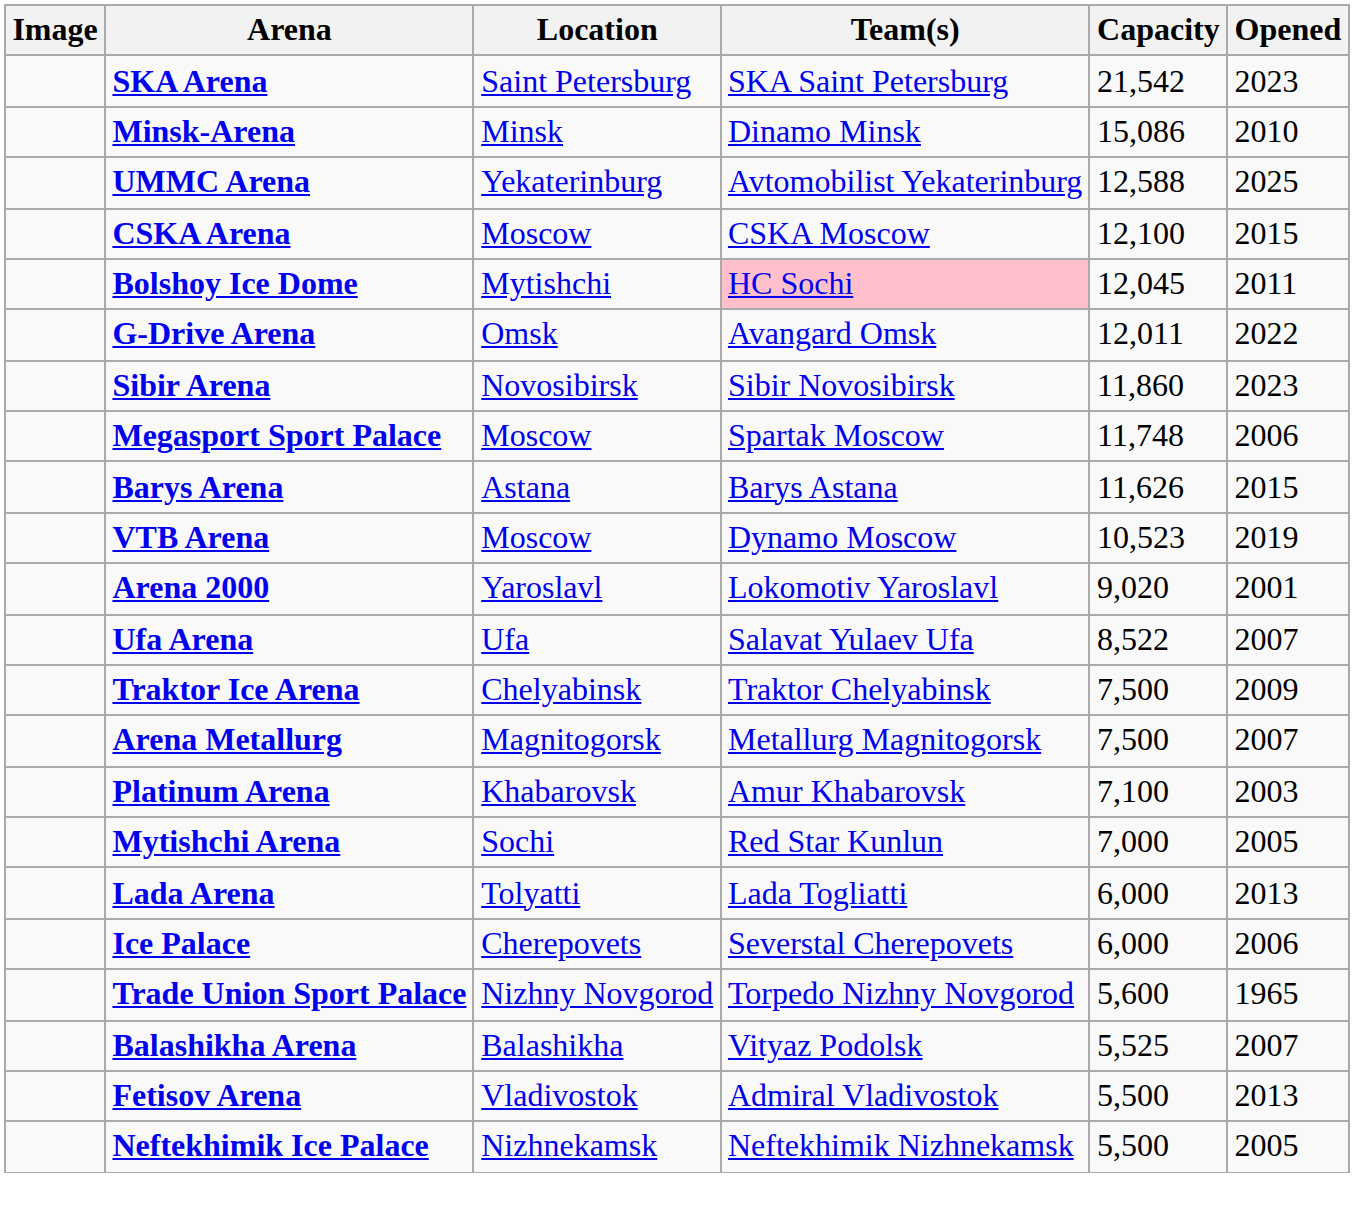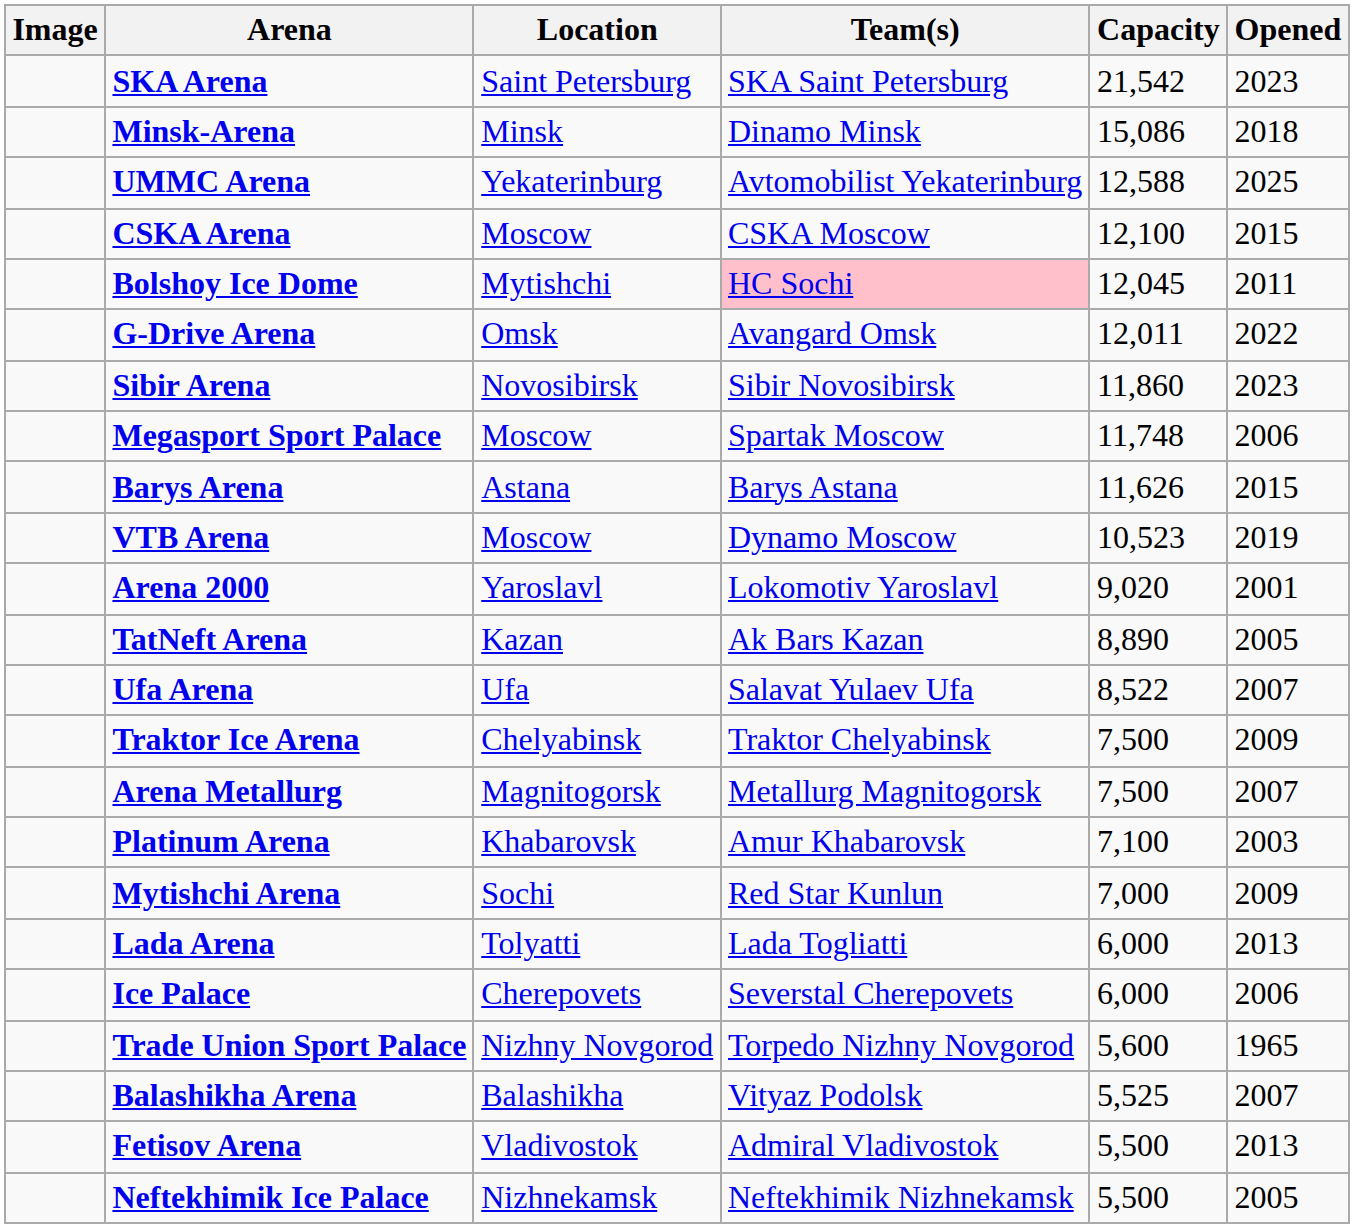 <table class="wikitable sortable plainrowheaders" style="font-size: 100%">
 <tr>
 <th scope="col" class=unsortable>Image</th>
 <th scope="col">Arena</th>
 <th scope="col">Location</th>
 <th scope="col">Team(s)</th>
 <th scope="col">Capacity</th>
 <th scope="col">Opened</th>
 </tr>
 <tr>
 <td> <br> </td>
 <td><strong><a href='#'>SKA Arena</a></strong></td>
 <td> <a href='#'>Saint Petersburg</a></td>
 <td><a href='#'>SKA Saint Petersburg</a></td>
 <td>21,542</td>
 <td>2023</td>
 </tr>
 <tr>
 <td> <br> </td>
 <td><strong><a href='#'>Minsk-Arena</a></strong></td>
 <td> <a href='#'>Minsk</a></td>
 <td><a href='#'>Dinamo Minsk</a></td>
 <td>15,086</td>
-<td>2010</td>
+<td>2018</td>
 </tr>
 <tr>
 <td> <br> </td>
 <td><strong><a href='#'>UMMC Arena</a></strong></td>
 <td> <a href='#'>Yekaterinburg</a></td>
 <td><a href='#'>Avtomobilist Yekaterinburg</a></td>
 <td>12,588</td>
 <td>2025</td>
 </tr>
 <tr>
 <td> <br> </td>
 <td><strong><a href='#'>CSKA Arena</a></strong></td>
 <td> <a href='#'>Moscow</a></td>
 <td><a href='#'>CSKA Moscow</a></td>
 <td>12,100</td>
 <td>2015</td>
 </tr>
 <tr>
 <td> <br> </td>
 <td><strong><a href='#'>Bolshoy Ice Dome</a></strong></td>
 <td> <a href='#'>Mytishchi</a></td>
 <td style="background: pink;"><a href='#'>HC Sochi</a></td>
 <td>12,045</td>
 <td>2011</td>
 </tr>
 <tr>
 <td> <br> </td>
 <td><strong><a href='#'>G-Drive Arena</a></strong></td>
 <td> <a href='#'>Omsk</a></td>
 <td><a href='#'>Avangard Omsk</a></td>
 <td>12,011</td>
 <td>2022</td>
 </tr>
 <tr>
 <td> <br> </td>
 <td><strong><a href='#'>Sibir Arena</a></strong></td>
 <td> <a href='#'>Novosibirsk</a></td>
 <td><a href='#'>Sibir Novosibirsk</a></td>
 <td>11,860</td>
 <td>2023</td>
 </tr>
 <tr>
 <td> <br> </td>
 <td><strong><a href='#'>Megasport Sport Palace</a></strong></td>
 <td> <a href='#'>Moscow</a></td>
 <td><a href='#'>Spartak Moscow</a></td>
 <td>11,748</td>
 <td>2006</td>
 </tr>
 <tr>
 <td> <br> </td>
 <td><strong><a href='#'>Barys Arena</a></strong></td>
 <td> <a href='#'>Astana</a></td>
 <td><a href='#'>Barys Astana</a></td>
 <td>11,626</td>
 <td>2015</td>
 </tr>
 <tr>
 <td> <br> </td>
 <td><strong><a href='#'>VTB Arena</a></strong></td>
 <td> <a href='#'>Moscow</a></td>
 <td><a href='#'>Dynamo Moscow</a></td>
 <td>10,523</td>
 <td>2019</td>
 </tr>
 <tr>
 <td> <br></td>
 <td><strong><a href='#'>Arena 2000</a></strong></td>
 <td> <a href='#'>Yaroslavl</a></td>
 <td><a href='#'>Lokomotiv Yaroslavl</a></td>
 <td>9,020</td>
 <td>2001</td>
 </tr>
 <tr>
+<td> <br></td>
+<td><strong><a href='#'>TatNeft Arena</a></strong></td>
+<td> <a href='#'>Kazan</a></td>
+<td><a href='#'>Ak Bars Kazan</a></td>
+<td>8,890</td>
+<td>2005</td>
+</tr>
+<tr>
 <td> <br> </td>
 <td><strong><a href='#'>Ufa Arena</a></strong></td>
 <td> <a href='#'>Ufa</a></td>
 <td><a href='#'>Salavat Yulaev Ufa</a></td>
 <td>8,522</td>
 <td>2007</td>
 </tr>
 <tr>
 <td>  <br> </td>
 <td><strong><a href='#'>Traktor Ice Arena</a></strong></td>
 <td> <a href='#'>Chelyabinsk</a></td>
 <td><a href='#'>Traktor Chelyabinsk</a></td>
 <td>7,500</td>
 <td>2009</td>
 </tr>
 <tr>
 <td> <br></td>
 <td><strong><a href='#'>Arena Metallurg</a></strong></td>
 <td> <a href='#'>Magnitogorsk</a></td>
 <td><a href='#'>Metallurg Magnitogorsk</a></td>
 <td>7,500</td>
 <td>2007</td>
 </tr>
 <tr>
 <td> <br></td>
 <td><strong><a href='#'>Platinum Arena</a></strong></td>
 <td> <a href='#'>Khabarovsk</a></td>
 <td><a href='#'>Amur Khabarovsk</a></td>
 <td>7,100</td>
 <td>2003</td>
 </tr>
 <tr>
 <td> <br> </td>
 <td><strong><a href='#'>Mytishchi Arena</a></strong></td>
 <td> <a href='#'>Sochi</a></td>
 <td><a href='#'>Red Star Kunlun</a></td>
 <td>7,000</td>
-<td>2005</td>
+<td>2009</td>
 </tr>
 <tr>
 <td> <br> </td>
 <td><strong><a href='#'>Lada Arena</a></strong></td>
 <td> <a href='#'>Tolyatti</a></td>
 <td><a href='#'>Lada Togliatti</a></td>
 <td>6,000</td>
 <td>2013</td>
 </tr>
 <tr>
 <td> <br></td>
 <td><strong><a href='#'>Ice Palace</a></strong></td>
 <td> <a href='#'>Cherepovets</a></td>
 <td><a href='#'>Severstal Cherepovets</a></td>
 <td>6,000</td>
 <td>2006</td>
 </tr>
 <tr>
 <td> <br></td>
 <td><strong><a href='#'>Trade Union Sport Palace</a></strong></td>
 <td> <a href='#'>Nizhny Novgorod</a></td>
 <td><a href='#'>Torpedo Nizhny Novgorod</a></td>
 <td>5,600</td>
 <td>1965</td>
 </tr>
 <tr>
 <td> <br> </td>
 <td><strong><a href='#'>Balashikha Arena</a></strong></td>
 <td> <a href='#'>Balashikha</a></td>
 <td><a href='#'>Vityaz Podolsk</a></td>
 <td>5,525</td>
 <td>2007</td>
 </tr>
 <tr>
 <td> <br> </td>
 <td><strong><a href='#'>Fetisov Arena</a></strong></td>
 <td> <a href='#'>Vladivostok</a></td>
 <td><a href='#'>Admiral Vladivostok</a></td>
 <td>5,500</td>
 <td>2013</td>
 </tr>
 <tr>
 <td> <br> </td>
 <td><strong><a href='#'>Neftekhimik Ice Palace</a></strong></td>
 <td> <a href='#'>Nizhnekamsk</a></td>
 <td><a href='#'>Neftekhimik Nizhnekamsk</a></td>
 <td>5,500</td>
 <td>2005</td>
 </tr>
 <tr>
 </tr>
 </table>
